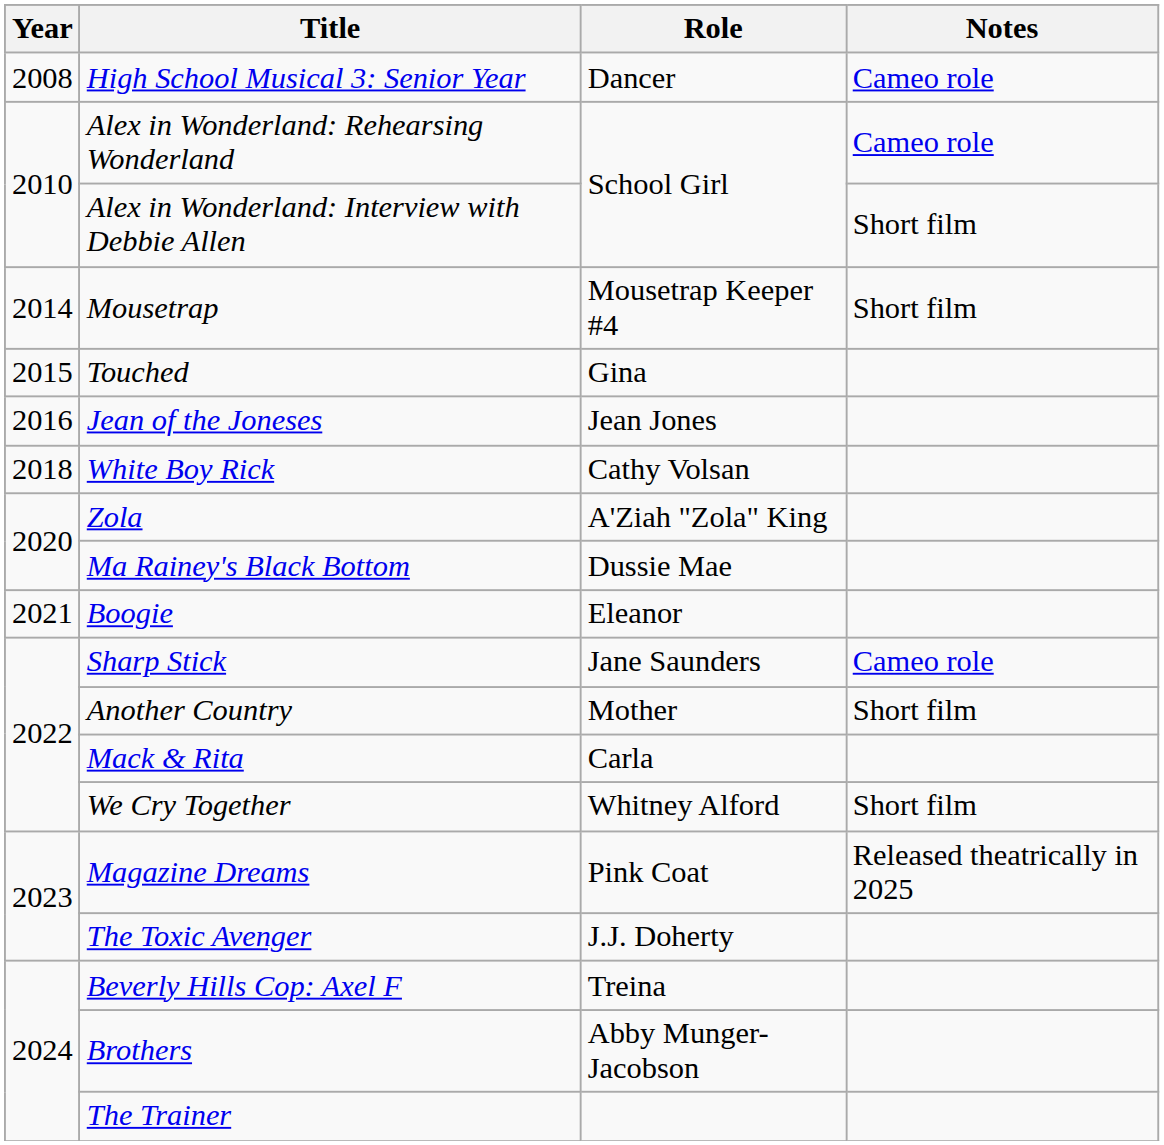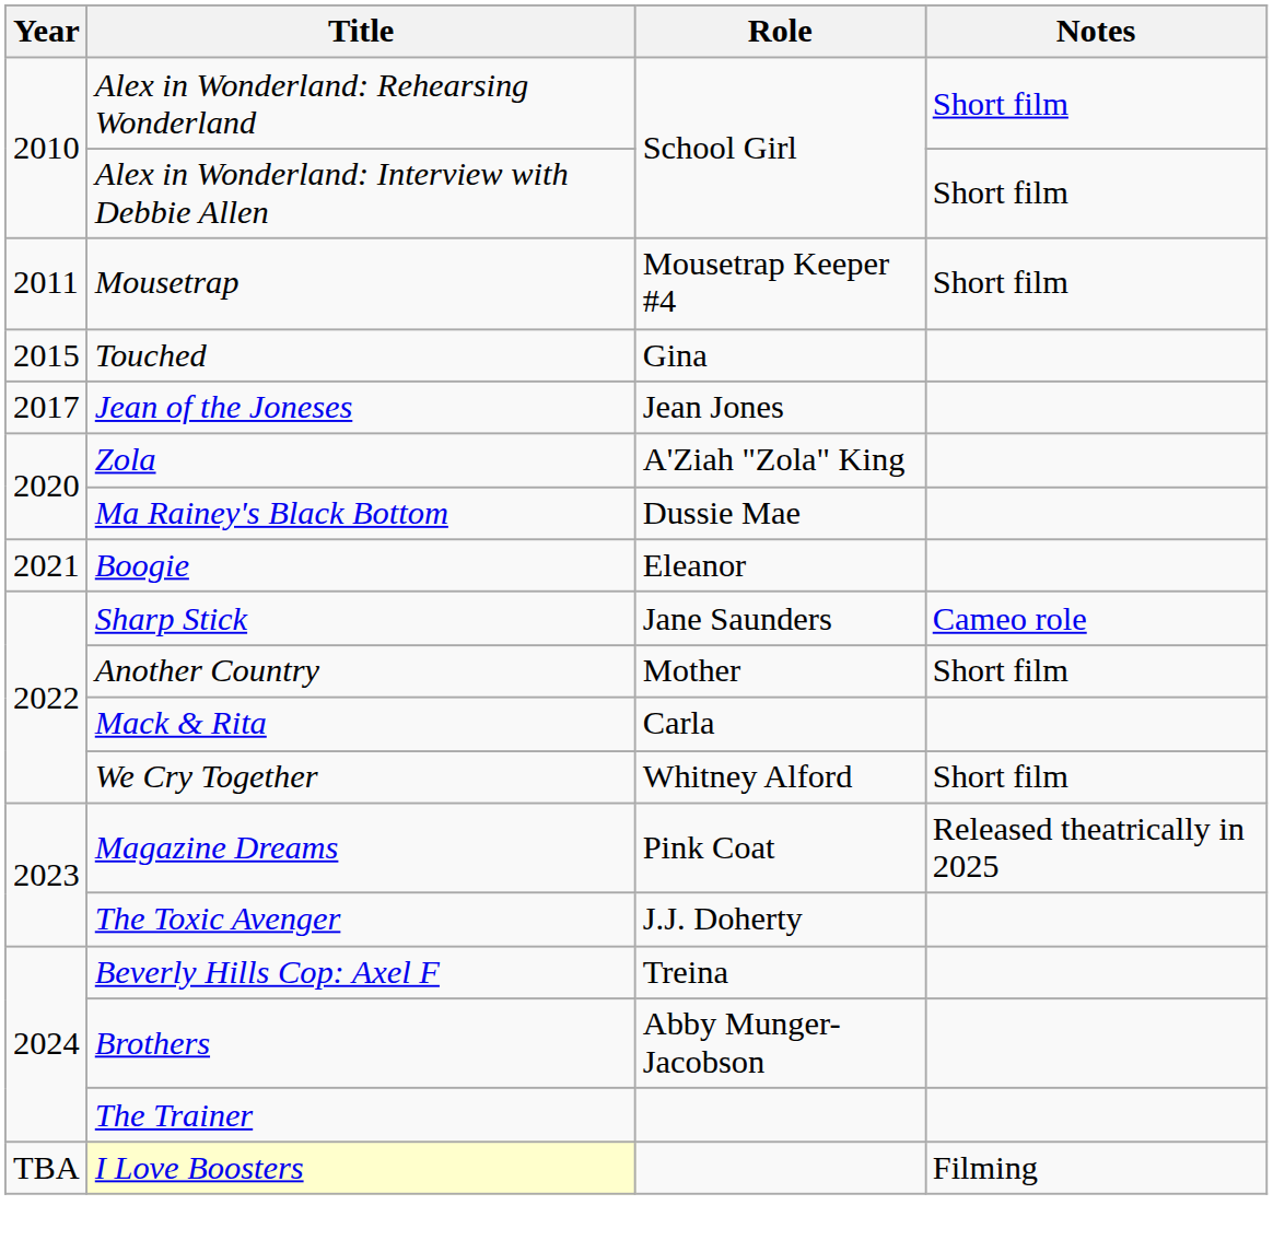 <table class="wikitable sortable">
 <tr>
 <th>Year</th>
 <th>Title</th>
 <th>Role</th>
 <th>Notes</th>
 </tr>
 <tr>
-<td>2008</td>
-<td><em><a href='#'>High School Musical 3: Senior Year</a></em></td>
-<td>Dancer</td>
-<td><a href='#'>Cameo role</a></td>
-</tr>
-<tr>
 <td rowspan="2">2010</td>
 <td><em>Alex in Wonderland: Rehearsing Wonderland</em></td>
 <td rowspan="2">School Girl</td>
-<td><a href='#'>Cameo role</a></td>
+<td><a href='#'>Short film</a></td>
 </tr>
 <tr>
 <td><em>Alex in Wonderland: Interview with Debbie Allen</em></td>
 <td>Short film</td>
 </tr>
 <tr>
-<td>2014</td>
+<td>2011</td>
 <td><em>Mousetrap</em></td>
 <td>Mousetrap Keeper #4</td>
 <td>Short film</td>
 </tr>
 <tr>
 <td>2015</td>
 <td><em>Touched</em></td>
 <td>Gina</td>
 <td></td>
 </tr>
 <tr>
-<td>2016</td>
+<td>2017</td>
 <td><em><a href='#'>Jean of the Joneses</a></em></td>
 <td>Jean Jones</td>
-<td></td>
-</tr>
-<tr>
-<td>2018</td>
-<td><em><a href='#'>White Boy Rick</a></em></td>
-<td>Cathy Volsan</td>
 <td></td>
 </tr>
 <tr>
 <td rowspan="2">2020</td>
 <td><em><a href='#'>Zola</a></em></td>
 <td>A'Ziah "Zola" King</td>
 <td></td>
 </tr>
 <tr>
 <td><em><a href='#'>Ma Rainey's Black Bottom</a></em></td>
 <td>Dussie Mae</td>
 <td></td>
 </tr>
 <tr>
 <td>2021</td>
 <td><em><a href='#'>Boogie</a></em></td>
 <td>Eleanor</td>
 <td></td>
 </tr>
 <tr>
 <td rowspan="4">2022</td>
 <td><em><a href='#'>Sharp Stick</a></em></td>
 <td>Jane Saunders</td>
 <td><a href='#'>Cameo role</a></td>
 </tr>
 <tr>
 <td><em>Another Country</em></td>
 <td>Mother</td>
 <td>Short film</td>
 </tr>
 <tr>
 <td><em><a href='#'>Mack & Rita</a></em></td>
 <td>Carla</td>
 <td></td>
 </tr>
 <tr>
 <td><em>We Cry Together</em></td>
 <td>Whitney Alford</td>
 <td>Short film</td>
 </tr>
 <tr>
 <td rowspan=2>2023</td>
 <td><em><a href='#'>Magazine Dreams</a></em></td>
 <td>Pink Coat</td>
 <td>Released theatrically in 2025</td>
 </tr>
 <tr>
 <td><em><a href='#'>The Toxic Avenger</a></em></td>
 <td>J.J. Doherty</td>
 <td></td>
 </tr>
 <tr>
 <td rowspan="3">2024</td>
 <td><em><a href='#'>Beverly Hills Cop: Axel F</a></em></td>
 <td>Treina</td>
 <td></td>
 </tr>
 <tr>
 <td><em><a href='#'>Brothers</a></em></td>
 <td>Abby Munger-Jacobson</td>
 <td></td>
 </tr>
 <tr>
 <td><em><a href='#'>The Trainer</a></em></td>
 <td></td>
 <td></td>
 </tr>
+<tr>
+<td>TBA</td>
+<td scope="row" style="background:#FFFFCC;"><em><a href='#'>I Love Boosters</a></em> </td>
+<td></td>
+<td>Filming</td>
+</tr>
 </table>
